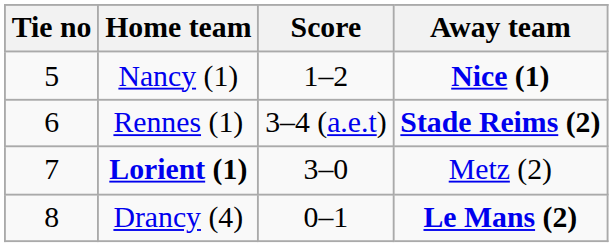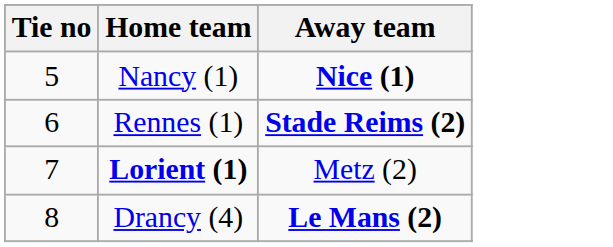 <table class="wikitable" style="text-align:center">
 <tr>
 <th>Tie no</th>
 <th>Home team</th>
-<th>Score</th>
 <th>Away team</th>
 </tr>
 <tr>
 <td>5</td>
 <td><a href='#'>Nancy</a> (1)</td>
-<td>1–2</td>
 <td><strong><a href='#'>Nice</a> (1)</strong></td>
 </tr>
 <tr>
 <td>6</td>
 <td><a href='#'>Rennes</a> (1)</td>
-<td>3–4 (<a href='#'>a.e.t</a>)</td>
 <td><strong><a href='#'>Stade Reims</a> (2)</strong></td>
 </tr>
 <tr>
 <td>7</td>
 <td><strong><a href='#'>Lorient</a> (1)</strong></td>
-<td>3–0</td>
 <td><a href='#'>Metz</a> (2)</td>
 </tr>
 <tr>
 <td>8</td>
 <td><a href='#'>Drancy</a> (4)</td>
-<td>0–1</td>
 <td><strong><a href='#'>Le Mans</a> (2)</strong></td>
 </tr>
 </table>
